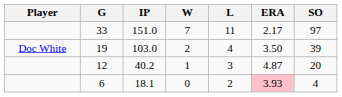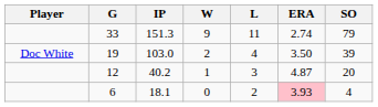 <table class="wikitable sortable">
 <tr>
 <th bgcolor="#DDDDFF" width="16%">Player</th>
 <th bgcolor="#DDDDFF" width="9%">G</th>
 <th bgcolor="#DDDDFF" width="9%">IP</th>
 <th bgcolor="#DDDDFF" width="9%">W</th>
 <th bgcolor="#DDDDFF" width="9%">L</th>
 <th bgcolor="#DDDDFF" width="9%">ERA</th>
 <th bgcolor="#DDDDFF" width="9%">SO</th>
 </tr>
 <tr align="center">
 <td></td>
 <td>33</td>
-<td>151.0</td>
-<td>7</td>
+<td>151.3</td>
+<td>9</td>
 <td>11</td>
-<td>2.17</td>
-<td>97</td>
+<td>2.74</td>
+<td>79</td>
 </tr>
 <tr align="center">
 <td><a href='#'>Doc White</a></td>
 <td>19</td>
 <td>103.0</td>
 <td>2</td>
 <td>4</td>
 <td>3.50</td>
 <td>39</td>
 </tr>
 <tr align=center>
 <td></td>
 <td>12</td>
 <td>40.2</td>
 <td>1</td>
 <td>3</td>
 <td>4.87</td>
 <td>20</td>
 </tr>
 <tr align="center">
 <td></td>
 <td>6</td>
 <td>18.1</td>
 <td>0</td>
 <td>2</td>
 <td style="background: pink;">3.93</td>
 <td>4</td>
 </tr>
 </table>
